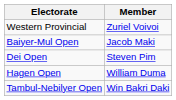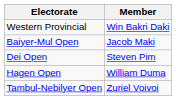 <table class="wikitable">
 <tr>
 <th><strong>Electorate</strong></th>
 <th><strong>Member</strong></th>
 </tr>
 <tr>
 <td>Western Provincial</td>
-<td><a href='#'>Zuriel Voivoi</a></td>
+<td><a href='#'>Win Bakri Daki</a></td>
 </tr>
 <tr>
 <td><a href='#'>Baiyer-Mul Open</a></td>
 <td><a href='#'>Jacob Maki</a></td>
 </tr>
 <tr>
 <td><a href='#'>Dei Open</a></td>
 <td><a href='#'>Steven Pim</a></td>
 </tr>
 <tr>
 <td><a href='#'>Hagen Open</a></td>
 <td><a href='#'>William Duma</a></td>
 </tr>
 <tr>
 <td><a href='#'>Tambul-Nebilyer Open</a></td>
-<td><a href='#'>Win Bakri Daki</a></td>
+<td><a href='#'>Zuriel Voivoi</a></td>
 </tr>
 </table>
